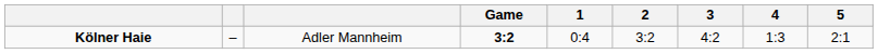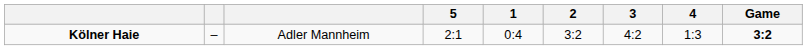 <table class="wikitable" width="80%">
 <tr style="background-color:#c0c0c0;">
 <th style="width:25%;"></th>
 <th style="width:2.5%;"></th>
 <th style="width:25%;"></th>
-<th style="width:10%;">Game</th>
+<th style="width:7.5%;">5</th>
 <th style="width:7.5%;">1</th>
 <th style="width:7.5%;">2</th>
 <th style="width:7.5%;">3</th>
 <th style="width:7.5%;">4</th>
-<th style="width:7.5%;">5</th>
+<th style="width:10%;">Game</th>
 </tr>
 <tr align="center">
 <td><strong>Kölner Haie</strong></td>
 <td>–</td>
 <td>Adler Mannheim</td>
-<td><strong>3:2</strong></td>
+<td>2:1</td>
 <td>0:4</td>
 <td>3:2</td>
 <td>4:2</td>
 <td>1:3</td>
-<td>2:1</td>
+<td><strong>3:2</strong></td>
 </tr>
 </table>
